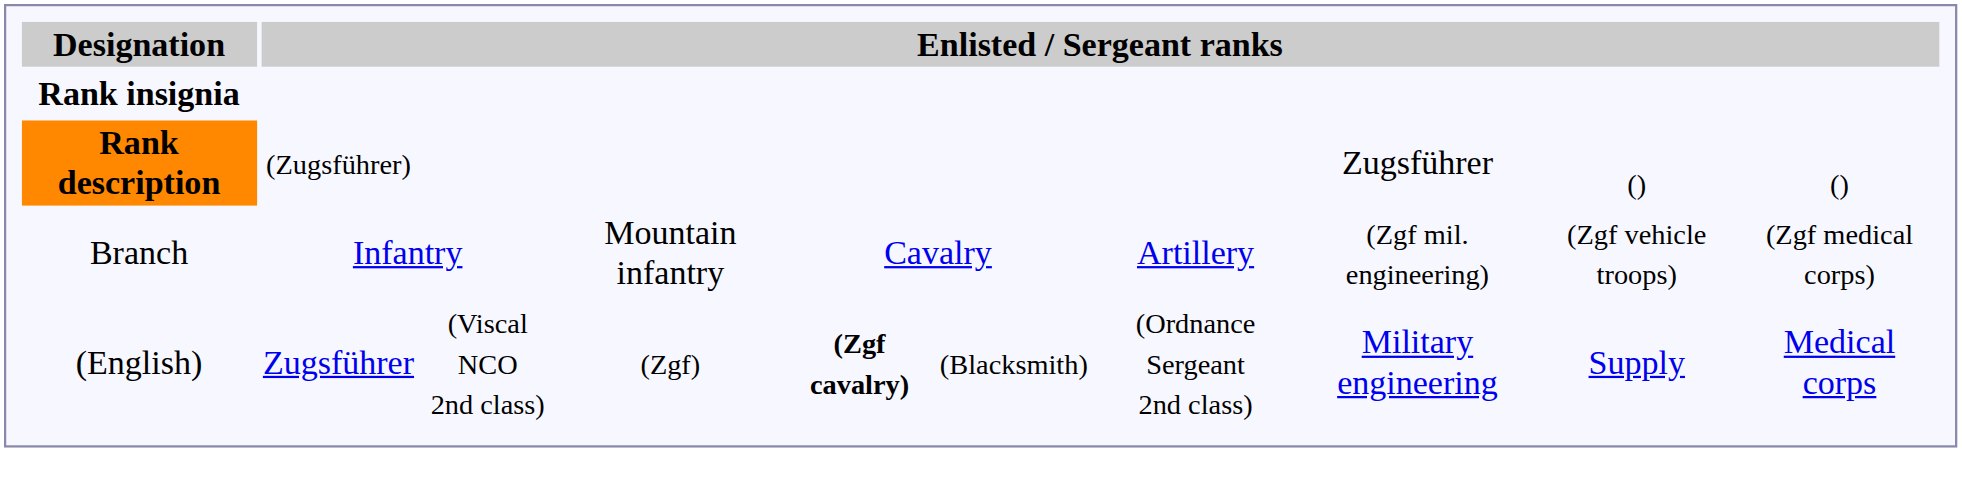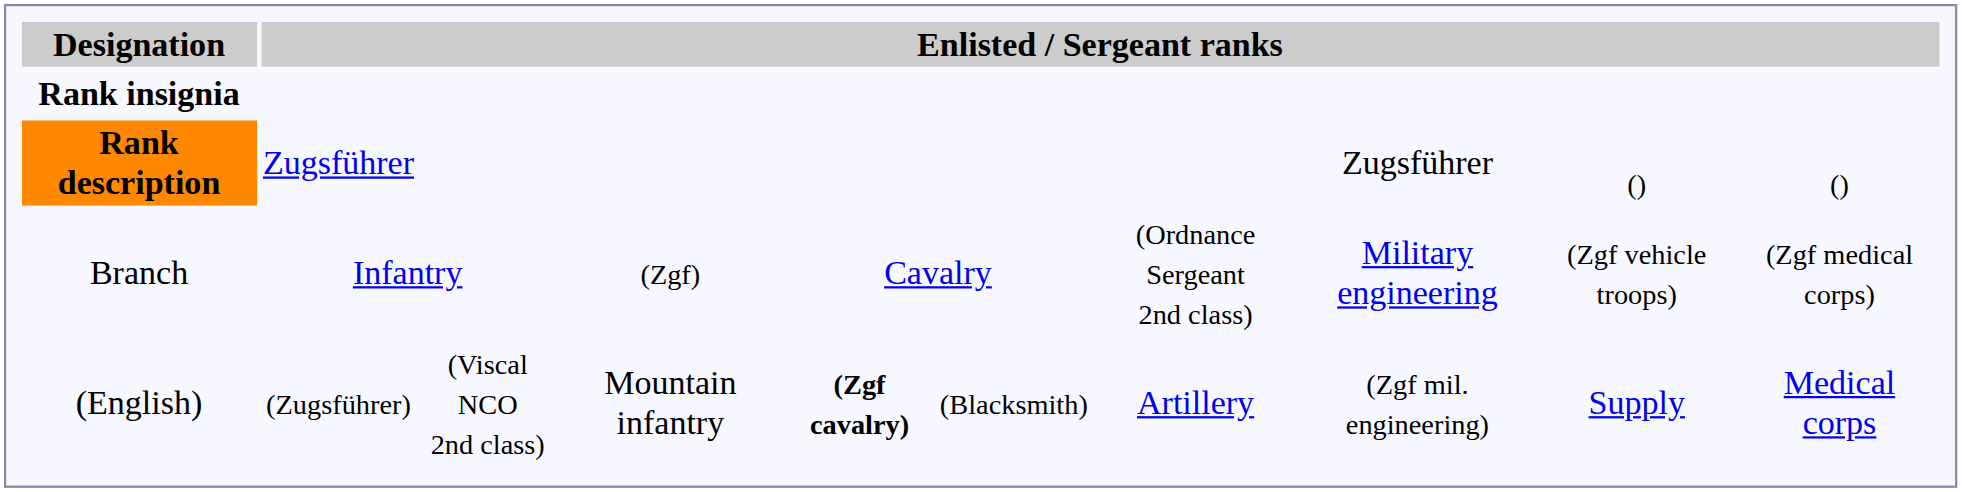 <table style="border:1px solid #8888aa; background-color:#f7f8ff; padding:5px; font-size:95%; margin: 0px 12px 12px 0px;">
 <tr bgcolor="#CCCCCC">
 <th>Designation</th>
 <th colspan=10><strong>Enlisted / Sergeant ranks</strong></th>
 </tr>
 <tr align="center">
 <th rowspan=1>Rank insignia</th>
 <th colspan=2></th>
 <th colspan=1></th>
 <th colspan=2></th>
 <th colspan=1></th>
 <th colspan=1></th>
 <th colspan=1></th>
 <th colspan=1></th>
 </tr>
 <tr align="center">
 <th style="background:#ff8800; color:black;">Rank description</th>
-<td><small>(Zugsführer)</small></td>
+<td><a href='#'>Zugsführer</a></td>
 <td></td>
 <td></td>
 <td></td>
 <td></td>
 <td></td>
 <td>Zugsführer</td>
 <td><br><small>()</small></td>
 <td><br><small>()</small></td>
 </tr>
 <tr align="center">
 <td>Branch</td>
 <td colspan=2><a href='#'>Infantry</a></td>
-<td>Mountain infantry</td>
+<td><small>(Zgf)</small></td>
 <td colspan=2><a href='#'>Cavalry</a></td>
-<td><a href='#'>Artillery</a></td>
-<td><small>(Zgf mil. engineering)</small></td>
+<td><small>(Ordnance Sergeant<br>2nd class)</small></td>
+<td><a href='#'>Military<br>engineering</a></td>
 <td><small>(Zgf vehicle troops)</small></td>
 <td><small>(Zgf medical corps)</small></td>
 </tr>
 <tr align="center">
 <td>(English)</td>
-<td><a href='#'>Zugsführer</a></td>
+<td><small>(Zugsführer)</small></td>
 <td><small>(Viscal NCO<br>2nd class)</small></td>
-<td><small>(Zgf)</small></td>
+<td>Mountain infantry</td>
 <td><strong><small>(Zgf cavalry)</small></strong></td>
 <td><small>(Blacksmith)</small></td>
-<td><small>(Ordnance Sergeant<br>2nd class)</small></td>
-<td><a href='#'>Military<br>engineering</a></td>
+<td><a href='#'>Artillery</a></td>
+<td><small>(Zgf mil. engineering)</small></td>
 <td><a href='#'>Supply</a></td>
 <td><a href='#'>Medical<br>corps</a></td>
 </tr>
 <tr align="center">
 </tr>
 </table>
